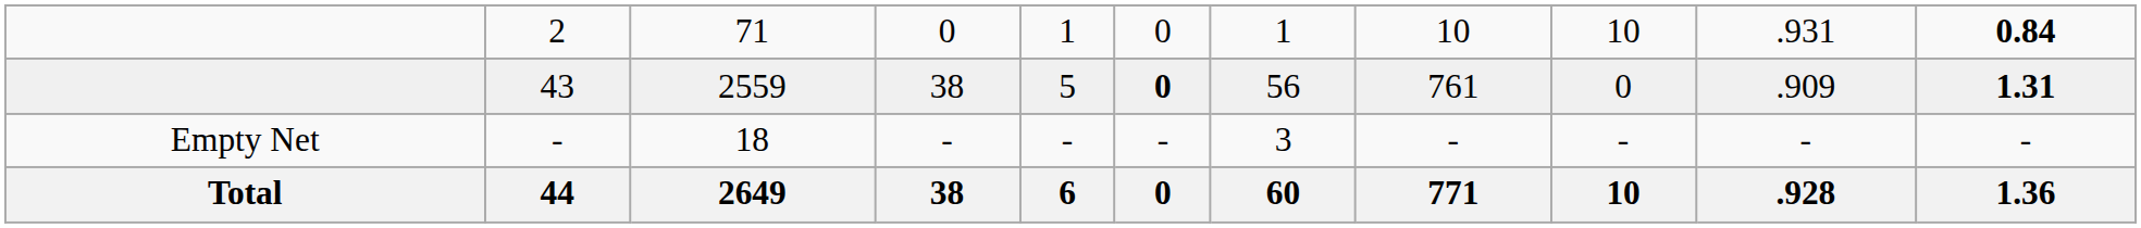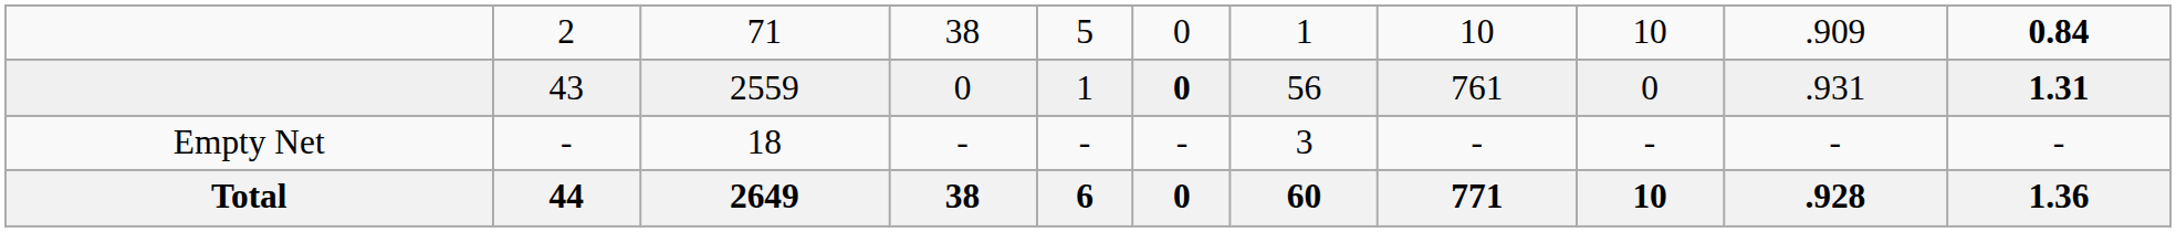 <table class="wikitable sortable" width ="1000">
 <tr align="center">
 </tr>
 <tr align="center" bgcolor="">
 <td></td>
 <td>2</td>
 <td>71</td>
-<td>0</td>
-<td>1</td>
+<td>38</td>
+<td>5</td>
 <td>0</td>
 <td>1</td>
 <td>10</td>
 <td>10</td>
-<td>.931</td>
+<td>.909</td>
 <td><strong>0.84</strong></td>
 </tr>
 <tr align="center" bgcolor="f0f0f0">
 <td></td>
 <td>43</td>
 <td>2559</td>
-<td>38</td>
-<td>5</td>
+<td>0</td>
+<td>1</td>
 <td><strong>0</strong></td>
 <td>56</td>
 <td>761</td>
 <td>0</td>
-<td>.909</td>
+<td>.931</td>
 <td><strong>1.31</strong></td>
 </tr>
 <tr align="center" bgcolor="">
 <td>Empty Net</td>
 <td>-</td>
 <td>18</td>
 <td>-</td>
 <td>-</td>
 <td>-</td>
 <td>3</td>
 <td>-</td>
 <td>-</td>
 <td>-</td>
 <td>-</td>
 </tr>
 <tr>
 <th>Total</th>
 <th>44</th>
 <th>2649</th>
 <th>38</th>
 <th>6</th>
 <th>0</th>
 <th>60</th>
 <th>771</th>
 <th>10</th>
 <th>.928</th>
 <th>1.36</th>
 </tr>
 </table>
